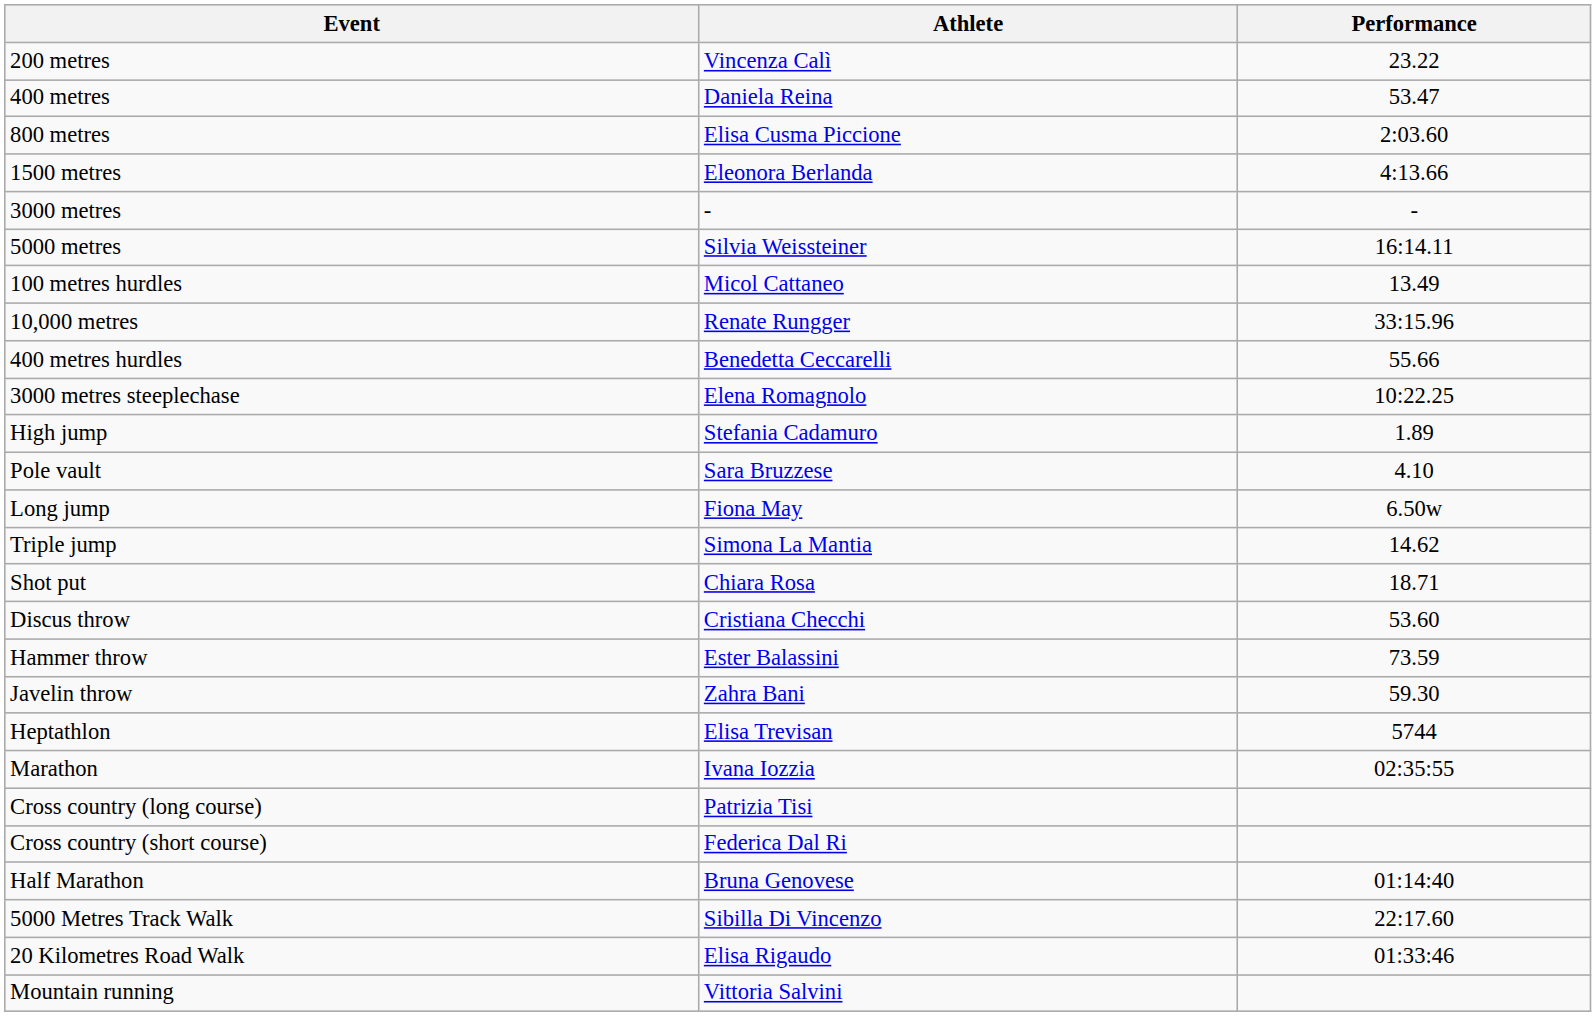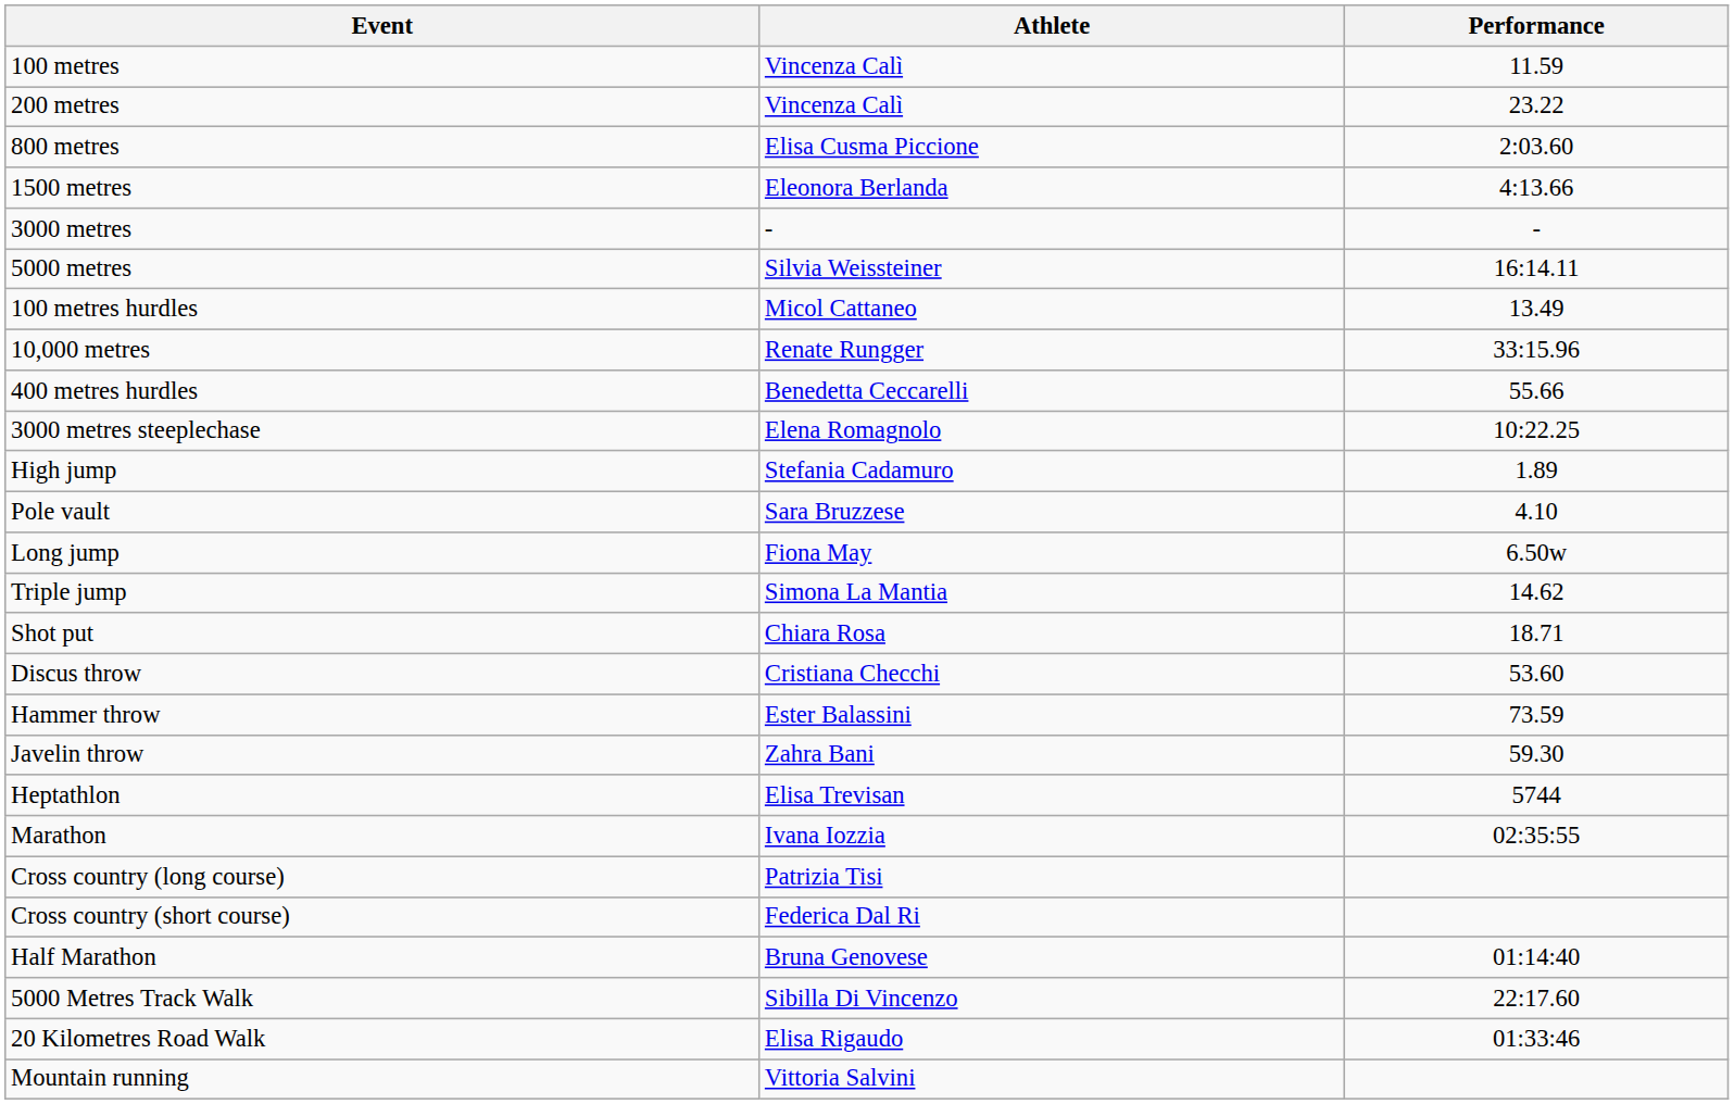 <table class="wikitable" width=80% style="font-size:90%; text-align:left;">
 <tr>
 <th>Event</th>
 <th>Athlete</th>
 <th>Performance</th>
 </tr>
 <tr>
+<td>100 metres</td>
+<td><a href='#'>Vincenza Calì</a></td>
+<td align=center>11.59</td>
+</tr>
+<tr>
 <td>200 metres</td>
 <td><a href='#'>Vincenza Calì</a></td>
 <td align=center>23.22</td>
-</tr>
-<tr>
-<td>400 metres</td>
-<td><a href='#'>Daniela Reina</a></td>
-<td align=center>53.47</td>
 </tr>
 <tr>
 <td>800 metres</td>
 <td><a href='#'>Elisa Cusma Piccione</a></td>
 <td align=center>2:03.60</td>
 </tr>
 <tr>
 <td>1500 metres</td>
 <td><a href='#'>Eleonora Berlanda</a></td>
 <td align=center>4:13.66</td>
 </tr>
 <tr>
 <td>3000 metres</td>
 <td>-</td>
 <td align=center>-</td>
 </tr>
 <tr>
 <td>5000 metres</td>
 <td><a href='#'>Silvia Weissteiner</a></td>
 <td align=center>16:14.11</td>
 </tr>
 <tr>
 <td>100 metres hurdles</td>
 <td><a href='#'>Micol Cattaneo</a></td>
 <td align=center>13.49</td>
 </tr>
 <tr>
 <td>10,000 metres</td>
 <td><a href='#'>Renate Rungger</a></td>
 <td align=center>33:15.96</td>
 </tr>
 <tr>
 <td>400 metres hurdles</td>
 <td><a href='#'>Benedetta Ceccarelli</a></td>
 <td align=center>55.66</td>
 </tr>
 <tr>
 <td>3000 metres steeplechase</td>
 <td><a href='#'>Elena Romagnolo</a></td>
 <td align=center>10:22.25</td>
 </tr>
 <tr>
 <td>High jump</td>
 <td><a href='#'>Stefania Cadamuro</a></td>
 <td align=center>1.89</td>
 </tr>
 <tr>
 <td>Pole vault</td>
 <td><a href='#'>Sara Bruzzese</a></td>
 <td align=center>4.10</td>
 </tr>
 <tr>
 <td>Long jump</td>
 <td><a href='#'>Fiona May</a></td>
 <td align=center>6.50w</td>
 </tr>
 <tr>
 <td>Triple jump</td>
 <td><a href='#'>Simona La Mantia</a></td>
 <td align=center>14.62</td>
 </tr>
 <tr>
 <td>Shot put</td>
 <td><a href='#'>Chiara Rosa</a></td>
 <td align=center>18.71</td>
 </tr>
 <tr>
 <td>Discus throw</td>
 <td><a href='#'>Cristiana Checchi</a></td>
 <td align=center>53.60</td>
 </tr>
 <tr>
 <td>Hammer throw</td>
 <td><a href='#'>Ester Balassini</a></td>
 <td align=center>73.59</td>
 </tr>
 <tr>
 <td>Javelin throw</td>
 <td><a href='#'>Zahra Bani</a></td>
 <td align=center>59.30</td>
 </tr>
 <tr>
 <td>Heptathlon</td>
 <td><a href='#'>Elisa Trevisan</a></td>
 <td align=center>5744</td>
 </tr>
 <tr>
 <td>Marathon</td>
 <td><a href='#'>Ivana Iozzia</a></td>
 <td align=center>02:35:55</td>
 </tr>
 <tr>
 <td>Cross country (long course)</td>
 <td><a href='#'>Patrizia Tisi</a></td>
 <td align=center></td>
 </tr>
 <tr>
 <td>Cross country (short course)</td>
 <td><a href='#'>Federica Dal Ri</a></td>
 <td align=center></td>
 </tr>
 <tr>
 <td>Half Marathon</td>
 <td><a href='#'>Bruna Genovese</a></td>
 <td align=center>01:14:40</td>
 </tr>
 <tr>
 <td>5000 Metres Track Walk</td>
 <td><a href='#'>Sibilla Di Vincenzo</a></td>
 <td align=center>22:17.60</td>
 </tr>
 <tr>
 <td>20 Kilometres Road Walk</td>
 <td><a href='#'>Elisa Rigaudo</a></td>
 <td align=center>01:33:46</td>
 </tr>
 <tr>
 <td>Mountain running</td>
 <td><a href='#'>Vittoria Salvini</a></td>
 <td align=center></td>
 </tr>
 </table>
